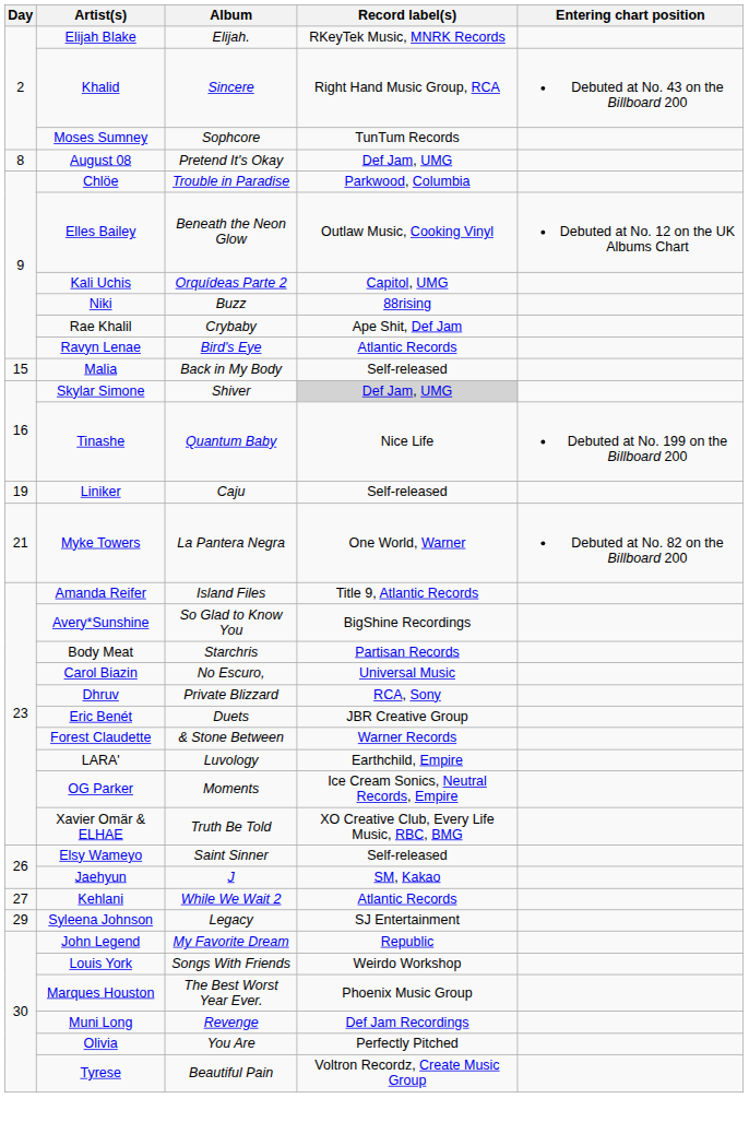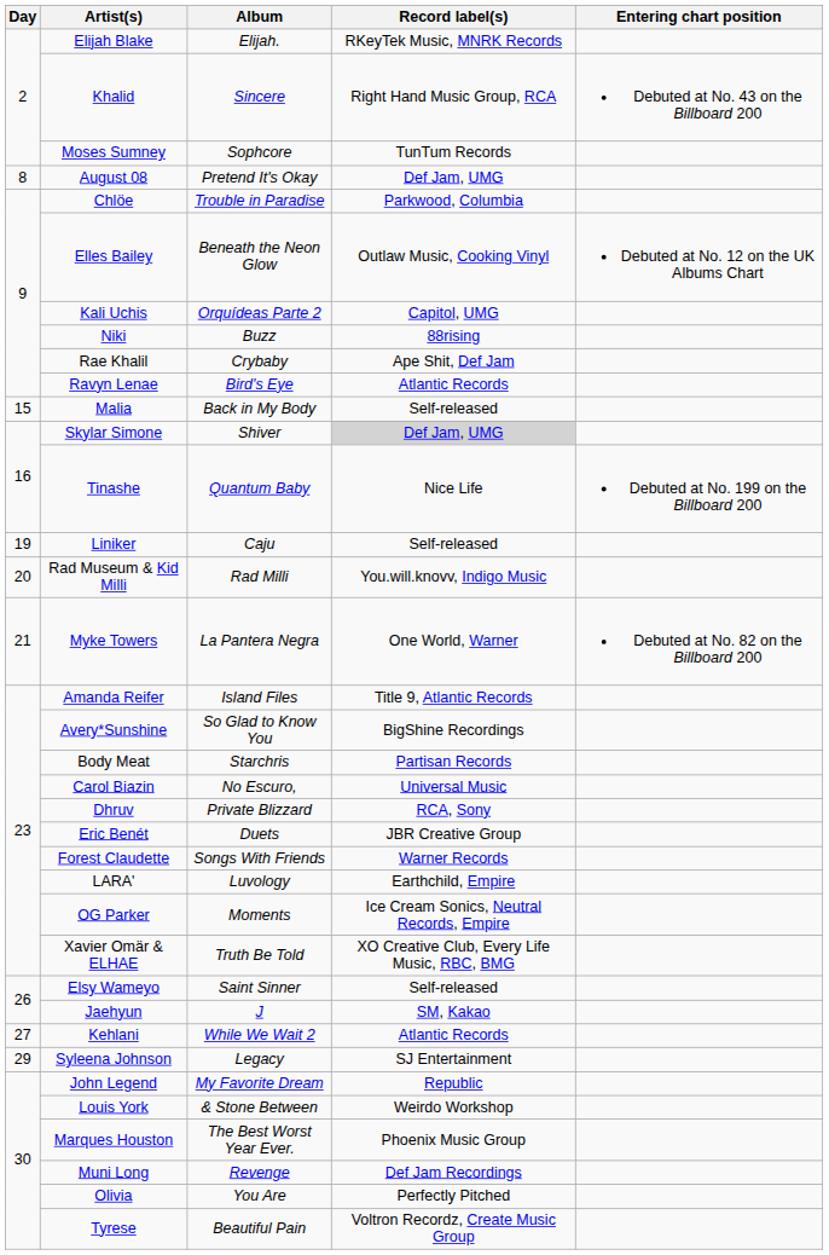 <table class="wikitable" style="text-align:center;">
 <tr>
 <th scope="col">Day</th>
 <th scope="col">Artist(s)</th>
 <th scope="col">Album</th>
 <th scope="col">Record label(s)</th>
 <th scope="col">Entering chart position</th>
 </tr>
 <tr>
 <td rowspan="3">2</td>
 <td><a href='#'>Elijah Blake</a></td>
 <td><em>Elijah.</em></td>
 <td>RKeyTek Music, <a href='#'>MNRK Records</a></td>
 <td></td>
 </tr>
 <tr>
 <td><a href='#'>Khalid</a></td>
 <td><em><a href='#'>Sincere</a></em></td>
 <td>Right Hand Music Group, <a href='#'>RCA</a></td>
 <td><br><ul><li>Debuted at No. 43 on the <em>Billboard</em> 200</li></ul></td>
 </tr>
 <tr>
 <td><a href='#'>Moses Sumney</a></td>
 <td><em>Sophcore</em></td>
 <td>TunTum Records</td>
 <td></td>
 </tr>
 <tr>
 <td>8</td>
 <td><a href='#'>August 08</a></td>
 <td><em>Pretend It's Okay</em></td>
 <td><a href='#'>Def Jam</a>, <a href='#'>UMG</a></td>
 <td></td>
 </tr>
 <tr>
 <td rowspan="6">9</td>
 <td><a href='#'>Chlöe</a></td>
 <td><em><a href='#'>Trouble in Paradise</a></em></td>
 <td><a href='#'>Parkwood</a>, <a href='#'>Columbia</a></td>
 <td></td>
 </tr>
 <tr>
 <td><a href='#'>Elles Bailey</a></td>
 <td><em>Beneath the Neon Glow</em></td>
 <td>Outlaw Music, <a href='#'>Cooking Vinyl</a></td>
 <td><br><ul><li>Debuted at No. 12 on the UK Albums Chart</li></ul></td>
 </tr>
 <tr>
 <td><a href='#'>Kali Uchis</a></td>
 <td><em><a href='#'>Orquídeas Parte 2</a></em></td>
 <td><a href='#'>Capitol</a>, <a href='#'>UMG</a></td>
 <td></td>
 </tr>
 <tr>
 <td><a href='#'>Niki</a></td>
 <td><em>Buzz</em></td>
 <td><a href='#'>88rising</a></td>
 <td></td>
 </tr>
 <tr>
 <td>Rae Khalil</td>
 <td><em>Crybaby</em></td>
 <td>Ape Shit, <a href='#'>Def Jam</a></td>
 <td></td>
 </tr>
 <tr>
 <td><a href='#'>Ravyn Lenae</a></td>
 <td><em><a href='#'>Bird's Eye</a></em></td>
 <td><a href='#'>Atlantic Records</a></td>
 <td></td>
 </tr>
 <tr>
 <td>15</td>
 <td><a href='#'>Malia</a></td>
 <td><em>Back in My Body</em></td>
 <td>Self-released</td>
 <td></td>
 </tr>
 <tr>
 <td rowspan="2">16</td>
 <td><a href='#'>Skylar Simone</a></td>
 <td><em>Shiver</em></td>
 <td style="background: lightgrey;"><a href='#'>Def Jam</a>, <a href='#'>UMG</a></td>
 <td></td>
 </tr>
 <tr>
 <td><a href='#'>Tinashe</a></td>
 <td><em><a href='#'>Quantum Baby</a></em></td>
 <td>Nice Life</td>
 <td><br><ul><li>Debuted at No. 199 on the <em>Billboard</em> 200</li></ul></td>
 </tr>
 <tr>
 <td>19</td>
 <td><a href='#'>Liniker</a></td>
 <td><em>Caju</em></td>
 <td>Self-released</td>
 <td></td>
 </tr>
 <tr>
+<td>20</td>
+<td>Rad Museum & <a href='#'>Kid Milli</a></td>
+<td><em>Rad Milli</em></td>
+<td>You.will.knovv, <a href='#'>Indigo Music</a></td>
+<td></td>
+</tr>
+<tr>
 <td>21</td>
 <td><a href='#'>Myke Towers</a></td>
 <td><em>La Pantera Negra</em></td>
 <td>One World, <a href='#'>Warner</a></td>
 <td><br><ul><li>Debuted at No. 82 on the <em>Billboard</em> 200</li></ul></td>
 </tr>
 <tr>
 <td rowspan="10">23</td>
 <td><a href='#'>Amanda Reifer</a></td>
 <td><em>Island Files</em></td>
 <td>Title 9, <a href='#'>Atlantic Records</a></td>
 <td></td>
 </tr>
 <tr>
 <td><a href='#'>Avery*Sunshine</a></td>
 <td><em>So Glad to Know You</em></td>
 <td>BigShine Recordings</td>
 <td></td>
 </tr>
 <tr>
 <td>Body Meat</td>
 <td><em>Starchris</em></td>
 <td><a href='#'>Partisan Records</a></td>
 <td></td>
 </tr>
 <tr>
 <td><a href='#'>Carol Biazin</a></td>
 <td><em>No Escuro,</em></td>
 <td><a href='#'>Universal Music</a></td>
 <td></td>
 </tr>
 <tr>
 <td><a href='#'>Dhruv</a></td>
 <td><em>Private Blizzard</em></td>
 <td><a href='#'>RCA</a>, <a href='#'>Sony</a></td>
 <td></td>
 </tr>
 <tr>
 <td><a href='#'>Eric Benét</a></td>
 <td><em>Duets</em></td>
 <td>JBR Creative Group</td>
 <td></td>
 </tr>
 <tr>
 <td><a href='#'>Forest Claudette</a></td>
-<td><em>& Stone Between</em></td>
+<td><em>Songs With Friends</em></td>
 <td><a href='#'>Warner Records</a></td>
 <td></td>
 </tr>
 <tr>
 <td>LARA'</td>
 <td><em>Luvology</em></td>
 <td>Earthchild, <a href='#'>Empire</a></td>
 <td></td>
 </tr>
 <tr>
 <td><a href='#'>OG Parker</a></td>
 <td><em>Moments</em></td>
 <td>Ice Cream Sonics, <a href='#'>Neutral Records</a>, <a href='#'>Empire</a></td>
 <td></td>
 </tr>
 <tr>
 <td>Xavier Omär & <a href='#'>ELHAE</a></td>
 <td><em>Truth Be Told</em></td>
 <td>XO Creative Club, Every Life Music, <a href='#'>RBC</a>, <a href='#'>BMG</a></td>
 <td></td>
 </tr>
 <tr>
 <td rowspan="2">26</td>
 <td><a href='#'>Elsy Wameyo</a></td>
 <td><em>Saint Sinner</em></td>
 <td>Self-released</td>
 <td></td>
 </tr>
 <tr>
 <td><a href='#'>Jaehyun</a></td>
 <td><em><a href='#'>J</a></em></td>
 <td><a href='#'>SM</a>, <a href='#'>Kakao</a></td>
 <td></td>
 </tr>
 <tr>
 <td>27</td>
 <td><a href='#'>Kehlani</a></td>
 <td><em><a href='#'>While We Wait 2</a></em></td>
 <td><a href='#'>Atlantic Records</a></td>
 <td></td>
 </tr>
 <tr>
 <td>29</td>
 <td><a href='#'>Syleena Johnson</a></td>
 <td><em>Legacy</em></td>
 <td>SJ Entertainment</td>
 <td></td>
 </tr>
 <tr>
 <td rowspan="6">30</td>
 <td><a href='#'>John Legend</a></td>
 <td><em><a href='#'>My Favorite Dream</a></em></td>
 <td><a href='#'>Republic</a></td>
 <td></td>
 </tr>
 <tr>
 <td><a href='#'>Louis York</a></td>
-<td><em>Songs With Friends</em></td>
+<td><em>& Stone Between</em></td>
 <td>Weirdo Workshop</td>
 <td></td>
 </tr>
 <tr>
 <td><a href='#'>Marques Houston</a></td>
 <td><em>The Best Worst Year Ever.</em></td>
 <td>Phoenix Music Group</td>
 <td></td>
 </tr>
 <tr>
 <td><a href='#'>Muni Long</a></td>
 <td><em><a href='#'>Revenge</a></em></td>
 <td><a href='#'>Def Jam Recordings</a></td>
 <td></td>
 </tr>
 <tr>
 <td><a href='#'>Olivia</a></td>
 <td><em>You Are</em></td>
 <td>Perfectly Pitched</td>
 <td></td>
 </tr>
 <tr>
 <td><a href='#'>Tyrese</a></td>
 <td><em>Beautiful Pain</em></td>
 <td>Voltron Recordz, <a href='#'>Create Music Group</a></td>
 <td></td>
 </tr>
 </table>
